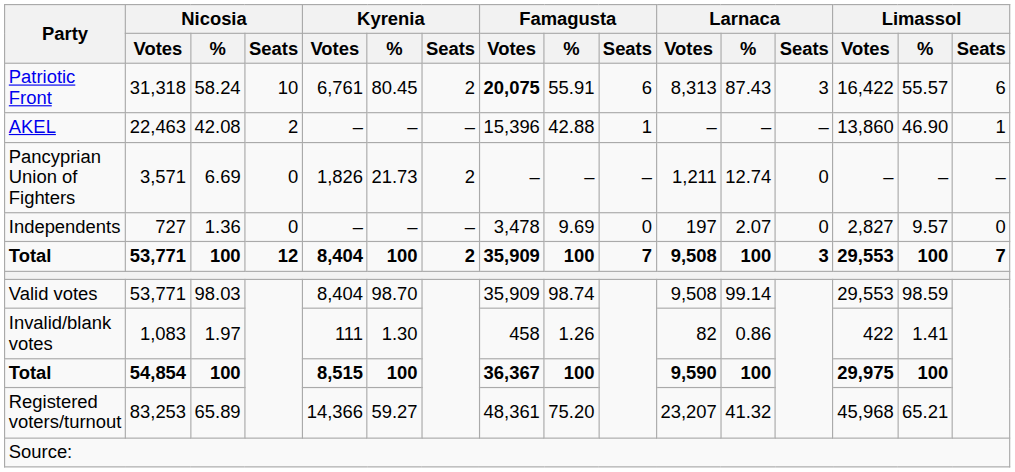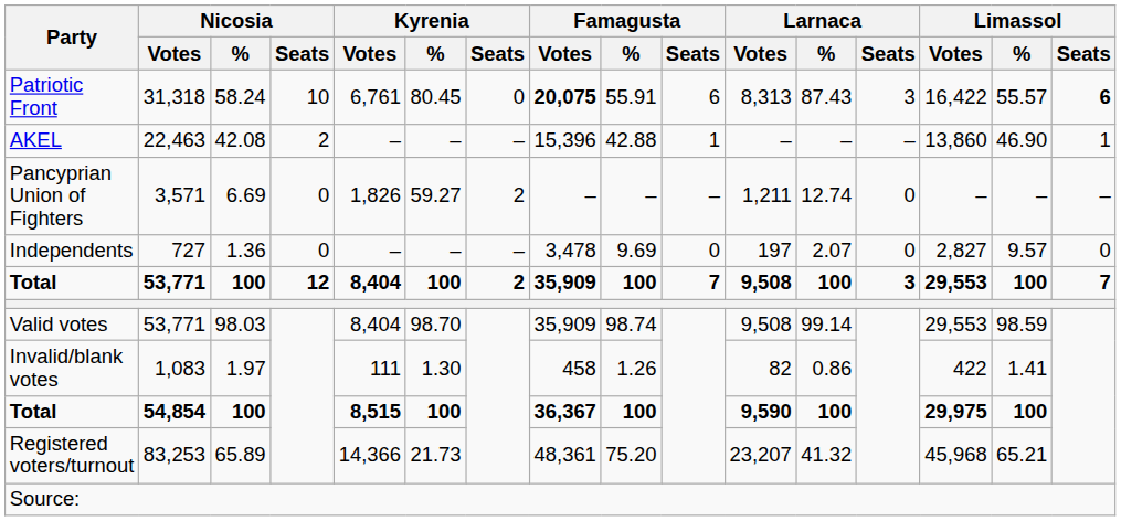 <table class=wikitable style=text-align:right>
 <tr>
 <th rowspan=2>Party</th>
 <th colspan=3>Nicosia</th>
 <th colspan=3>Kyrenia</th>
 <th colspan=3>Famagusta</th>
 <th colspan=3>Larnaca</th>
 <th colspan=3>Limassol</th>
 </tr>
 <tr>
 <th>Votes</th>
 <th>%</th>
 <th>Seats</th>
 <th>Votes</th>
 <th>%</th>
 <th>Seats</th>
 <th>Votes</th>
 <th>%</th>
 <th>Seats</th>
 <th>Votes</th>
 <th>%</th>
 <th>Seats</th>
 <th>Votes</th>
 <th>%</th>
 <th>Seats</th>
 </tr>
 <tr>
 <td align=left><a href='#'>Patriotic Front</a></td>
 <td>31,318</td>
 <td>58.24</td>
 <td>10</td>
 <td>6,761</td>
 <td>80.45</td>
-<td>2</td>
+<td>0</td>
 <td><strong>20,075</strong></td>
 <td>55.91</td>
 <td>6</td>
 <td>8,313</td>
 <td>87.43</td>
 <td>3</td>
 <td>16,422</td>
 <td>55.57</td>
-<td>6</td>
+<td><strong>6</strong></td>
 </tr>
 <tr>
 <td align=left><a href='#'>AKEL</a></td>
 <td>22,463</td>
 <td>42.08</td>
 <td>2</td>
 <td>–</td>
 <td>–</td>
 <td>–</td>
 <td>15,396</td>
 <td>42.88</td>
 <td>1</td>
 <td>–</td>
 <td>–</td>
 <td>–</td>
 <td>13,860</td>
 <td>46.90</td>
 <td>1</td>
 </tr>
 <tr>
 <td align=left>Pancyprian Union of Fighters</td>
 <td>3,571</td>
 <td>6.69</td>
 <td>0</td>
 <td>1,826</td>
-<td>21.73</td>
+<td>59.27</td>
 <td>2</td>
 <td>–</td>
 <td>–</td>
 <td>–</td>
 <td>1,211</td>
 <td>12.74</td>
 <td>0</td>
 <td>–</td>
 <td>–</td>
 <td>–</td>
 </tr>
 <tr>
 <td align=left>Independents</td>
 <td>727</td>
 <td>1.36</td>
 <td>0</td>
 <td>–</td>
 <td>–</td>
 <td>–</td>
 <td>3,478</td>
 <td>9.69</td>
 <td>0</td>
 <td>197</td>
 <td>2.07</td>
 <td>0</td>
 <td>2,827</td>
 <td>9.57</td>
 <td>0</td>
 </tr>
 <tr>
 <td align=left><strong>Total</strong></td>
 <td><strong>53,771</strong></td>
 <td><strong>100</strong></td>
 <td><strong>12</strong></td>
 <td><strong>8,404</strong></td>
 <td><strong>100</strong></td>
 <td><strong>2</strong></td>
 <td><strong>35,909</strong></td>
 <td><strong>100</strong></td>
 <td><strong>7</strong></td>
 <td><strong>9,508</strong></td>
 <td><strong>100</strong></td>
 <td><strong>3</strong></td>
 <td><strong>29,553</strong></td>
 <td><strong>100</strong></td>
 <td><strong>7</strong></td>
 </tr>
 <tr>
 <th colspan=16></th>
 </tr>
 <tr>
 <td align=left>Valid votes</td>
 <td>53,771</td>
 <td>98.03</td>
 <td rowspan=4></td>
 <td>8,404</td>
 <td>98.70</td>
 <td rowspan=4></td>
 <td>35,909</td>
 <td>98.74</td>
 <td rowspan=4></td>
 <td>9,508</td>
 <td>99.14</td>
 <td rowspan=4></td>
 <td>29,553</td>
 <td>98.59</td>
 <td rowspan=4></td>
 </tr>
 <tr>
 <td align=left>Invalid/blank votes</td>
 <td>1,083</td>
 <td>1.97</td>
 <td>111</td>
 <td>1.30</td>
 <td>458</td>
 <td>1.26</td>
 <td>82</td>
 <td>0.86</td>
 <td>422</td>
 <td>1.41</td>
 </tr>
 <tr>
 <td align=left><strong>Total</strong></td>
 <td><strong>54,854</strong></td>
 <td><strong>100</strong></td>
 <td><strong>8,515</strong></td>
 <td><strong>100</strong></td>
 <td><strong>36,367</strong></td>
 <td><strong>100</strong></td>
 <td><strong>9,590</strong></td>
 <td><strong>100</strong></td>
 <td><strong>29,975</strong></td>
 <td><strong>100</strong></td>
 </tr>
 <tr>
 <td align=left>Registered voters/turnout</td>
 <td>83,253</td>
 <td>65.89</td>
 <td>14,366</td>
-<td>59.27</td>
+<td>21.73</td>
 <td>48,361</td>
 <td>75.20</td>
 <td>23,207</td>
 <td>41.32</td>
 <td>45,968</td>
 <td>65.21</td>
 </tr>
 <tr>
 <td align=left colspan=16>Source: </td>
 </tr>
 </table>
